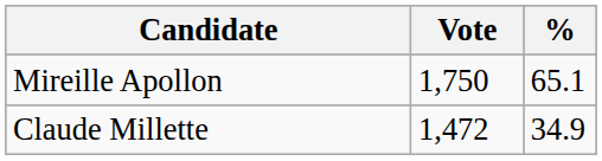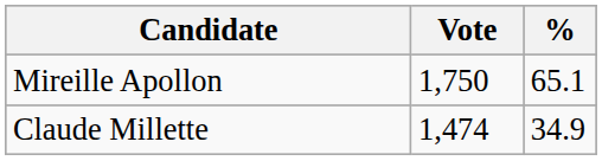 <table class="wikitable">
 <tr>
 <th bgcolor="#DDDDFF" width="200px">Candidate</th>
 <th bgcolor="#DDDDFF" width="50px">Vote</th>
 <th bgcolor="#DDDDFF" width="30px">%</th>
 </tr>
 <tr>
 <td>Mireille Apollon</td>
 <td>1,750</td>
 <td>65.1</td>
 </tr>
 <tr>
 <td>Claude Millette</td>
-<td>1,472</td>
+<td>1,474</td>
 <td>34.9</td>
 </tr>
 </table>
